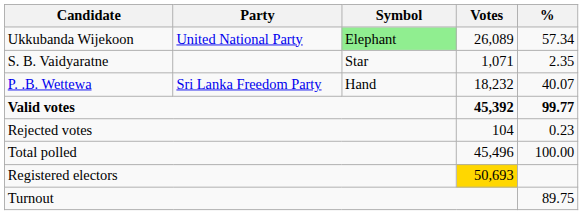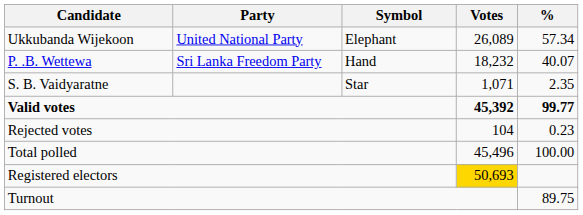 <table class="wikitable" border="1" style="text-align:right;">
 <tr>
 <th align=left width="180">Candidate</th>
 <th align=left width="180">Party</th>
 <th align=left width="120">Symbol</th>
 <th align=left width="60">Votes</th>
 <th align=left width="60">%</th>
 </tr>
 <tr>
 <td align=left>Ukkubanda Wijekoon</td>
 <td align=left><a href='#'>United National Party</a></td>
-<td align=left style="background: lightgreen;">Elephant</td>
+<td align=left>Elephant</td>
 <td>26,089</td>
 <td>57.34</td>
+</tr>
+<tr>
+<td align=left><a href='#'>P. .B. Wettewa</a></td>
+<td align=left><a href='#'>Sri Lanka Freedom Party</a></td>
+<td align=left>Hand</td>
+<td>18,232</td>
+<td>40.07</td>
 </tr>
 <tr>
 <td align=left>S. B. Vaidyaratne</td>
 <td align=left></td>
 <td align=left>Star</td>
 <td>1,071</td>
 <td>2.35</td>
-</tr>
-<tr>
-<td align=left><a href='#'>P. .B. Wettewa</a></td>
-<td align=left><a href='#'>Sri Lanka Freedom Party</a></td>
-<td align=left>Hand</td>
-<td>18,232</td>
-<td>40.07</td>
 </tr>
 <tr>
 <td align=left colspan=3><strong>Valid votes</strong></td>
 <td><strong>45,392</strong></td>
 <td><strong>99.77</strong></td>
 </tr>
 <tr>
 <td align=left colspan=3>Rejected votes</td>
 <td>104</td>
 <td>0.23</td>
 </tr>
 <tr>
 <td align=left colspan=3>Total polled</td>
 <td>45,496</td>
 <td>100.00</td>
 </tr>
 <tr>
 <td align=left colspan=3>Registered electors</td>
 <td style="background: gold;">50,693</td>
 <td></td>
 </tr>
 <tr>
 <td align=left colspan=4>Turnout</td>
 <td>89.75</td>
 </tr>
 </table>
